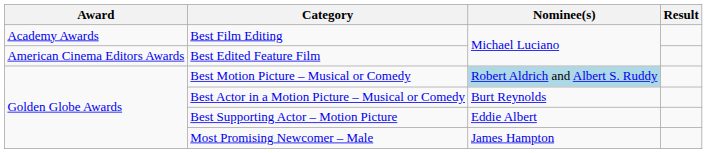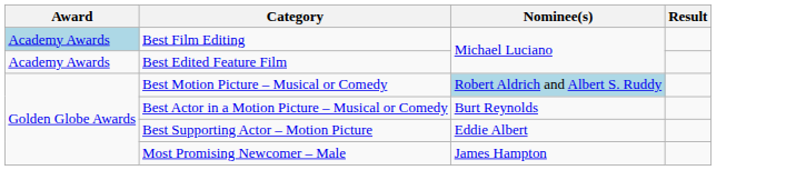 <table class="wikitable plainrowheaders">
 <tr>
 <th>Award</th>
 <th>Category</th>
 <th>Nominee(s)</th>
 <th>Result</th>
 </tr>
 <tr>
-<td><a href='#'>Academy Awards</a></td>
+<td style="background: lightblue;"><a href='#'>Academy Awards</a></td>
 <td><a href='#'>Best Film Editing</a></td>
 <td rowspan="2"><a href='#'>Michael Luciano</a></td>
 <td></td>
 </tr>
 <tr>
-<td><a href='#'>American Cinema Editors Awards</a></td>
+<td><a href='#'>Academy Awards</a></td>
 <td><a href='#'>Best Edited Feature Film</a></td>
 <td></td>
 </tr>
 <tr>
 <td rowspan="4"><a href='#'>Golden Globe Awards</a></td>
 <td><a href='#'>Best Motion Picture – Musical or Comedy</a></td>
 <td style="background: lightblue;"><a href='#'>Robert Aldrich</a> and <a href='#'>Albert S. Ruddy</a></td>
 <td></td>
 </tr>
 <tr>
 <td><a href='#'>Best Actor in a Motion Picture – Musical or Comedy</a></td>
 <td><a href='#'>Burt Reynolds</a></td>
 <td></td>
 </tr>
 <tr>
 <td><a href='#'>Best Supporting Actor – Motion Picture</a></td>
 <td><a href='#'>Eddie Albert</a></td>
 <td></td>
 </tr>
 <tr>
 <td><a href='#'>Most Promising Newcomer – Male</a></td>
 <td><a href='#'>James Hampton</a></td>
 <td></td>
 </tr>
 </table>
